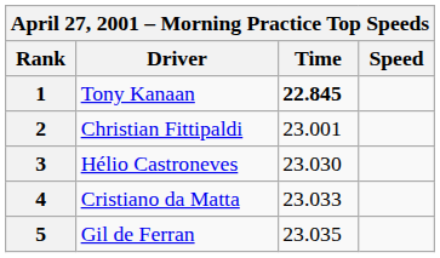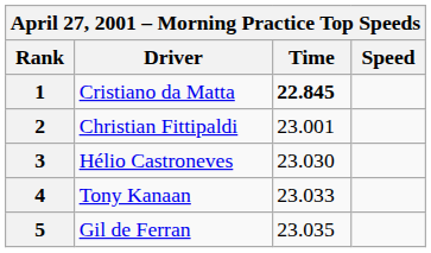 <table class="wikitable" style="font-size:95%;">
 <tr>
 <th colspan=5>April 27, 2001 – Morning Practice Top Speeds</th>
 </tr>
 <tr>
 <th>Rank</th>
 <th>Driver</th>
 <th>Time</th>
 <th>Speed</th>
 </tr>
 <tr>
 <th>1</th>
-<td> <a href='#'>Tony Kanaan</a></td>
+<td> <a href='#'>Cristiano da Matta</a></td>
 <td><strong>22.845</strong></td>
 <td></td>
 </tr>
 <tr>
 <th>2</th>
 <td> <a href='#'>Christian Fittipaldi</a></td>
 <td>23.001</td>
 <td></td>
 </tr>
 <tr>
 <th>3</th>
 <td> <a href='#'>Hélio Castroneves</a></td>
 <td>23.030</td>
 <td></td>
 </tr>
 <tr>
 <th>4</th>
-<td> <a href='#'>Cristiano da Matta</a></td>
+<td> <a href='#'>Tony Kanaan</a></td>
 <td>23.033</td>
 <td></td>
 </tr>
 <tr>
 <th>5</th>
 <td> <a href='#'>Gil de Ferran</a></td>
 <td>23.035</td>
 <td></td>
 </tr>
 </table>
